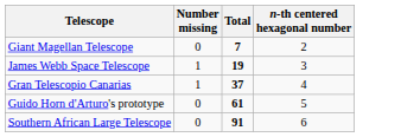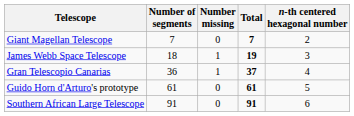 <table class="wikitable" style="text-align:center;">
 <tr>
 <th>Telescope</th>
+<th>Number of<br>segments</th>
 <th>Number<br>missing</th>
 <th>Total</th>
 <th><em>n</em>-th centered<br>hexagonal number</th>
 </tr>
 <tr>
 <td align="left"><a href='#'>Giant Magellan Telescope</a></td>
+<td>7</td>
 <td>0</td>
 <td><strong>7</strong></td>
 <td>2</td>
 </tr>
 <tr>
 <td align="left"><a href='#'>James Webb Space Telescope</a></td>
+<td>18</td>
 <td>1</td>
 <td><strong>19</strong></td>
 <td>3</td>
 </tr>
 <tr>
 <td align="left"><a href='#'>Gran Telescopio Canarias</a></td>
+<td>36</td>
 <td>1</td>
 <td><strong>37</strong></td>
 <td>4</td>
 </tr>
 <tr>
 <td align="left"><a href='#'>Guido Horn d'Arturo</a>'s prototype</td>
+<td>61</td>
 <td>0</td>
 <td><strong>61</strong></td>
 <td>5</td>
 </tr>
 <tr>
 <td align="left"><a href='#'>Southern African Large Telescope</a></td>
+<td>91</td>
 <td>0</td>
 <td><strong>91</strong></td>
 <td>6</td>
 </tr>
 </table>
